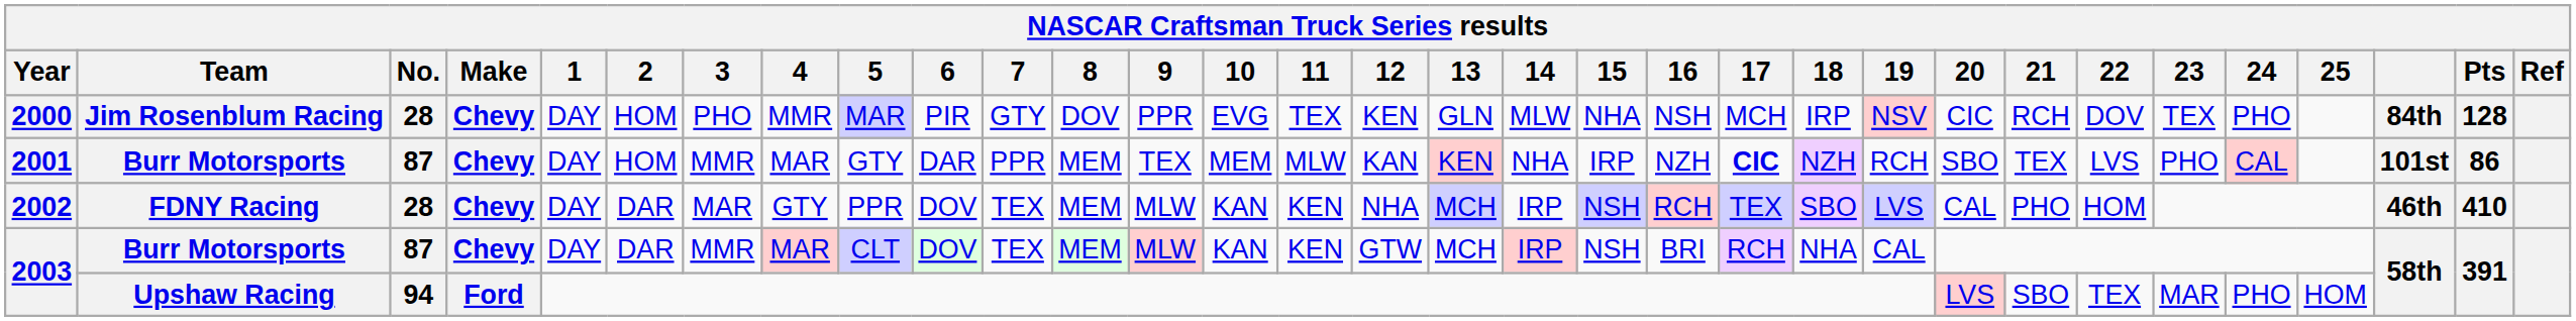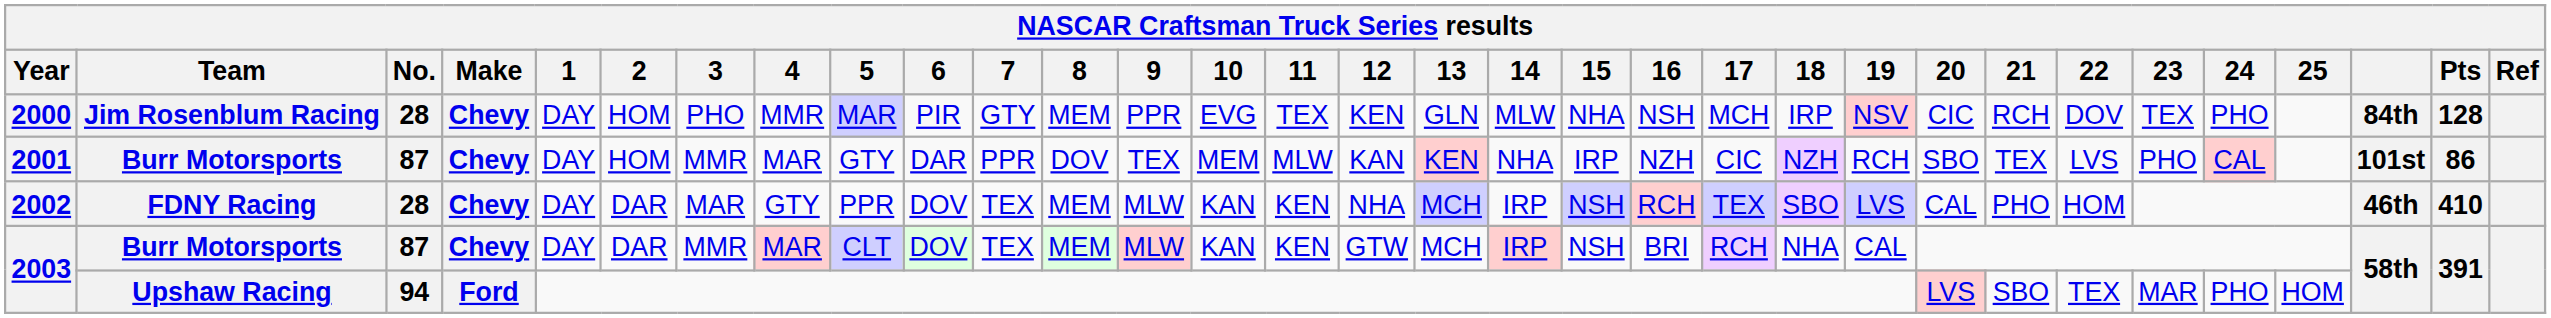 <table class="wikitable" style="text-align:center; font-size:75%">
 <tr>
 <th colspan=32><a href='#'>NASCAR Craftsman Truck Series</a> results</th>
 </tr>
 <tr>
 <th>Year</th>
 <th>Team</th>
 <th>No.</th>
 <th>Make</th>
 <th>1</th>
 <th>2</th>
 <th>3</th>
 <th>4</th>
 <th>5</th>
 <th>6</th>
 <th>7</th>
 <th>8</th>
 <th>9</th>
 <th>10</th>
 <th>11</th>
 <th>12</th>
 <th>13</th>
 <th>14</th>
 <th>15</th>
 <th>16</th>
 <th>17</th>
 <th>18</th>
 <th>19</th>
 <th>20</th>
 <th>21</th>
 <th>22</th>
 <th>23</th>
 <th>24</th>
 <th>25</th>
 <th></th>
 <th>Pts</th>
 <th>Ref</th>
 </tr>
 <tr>
 <th><a href='#'>2000</a></th>
 <th><a href='#'>Jim Rosenblum Racing</a></th>
 <th>28</th>
 <th><a href='#'>Chevy</a></th>
 <td><a href='#'>DAY</a></td>
 <td><a href='#'>HOM</a></td>
 <td><a href='#'>PHO</a></td>
 <td><a href='#'>MMR</a></td>
 <td style="background:#CFCFFF;"><a href='#'>MAR</a><br></td>
 <td><a href='#'>PIR</a></td>
 <td><a href='#'>GTY</a></td>
-<td><a href='#'>DOV</a></td>
+<td><a href='#'>MEM</a></td>
 <td><a href='#'>PPR</a></td>
 <td><a href='#'>EVG</a></td>
 <td><a href='#'>TEX</a></td>
 <td><a href='#'>KEN</a></td>
 <td><a href='#'>GLN</a></td>
 <td><a href='#'>MLW</a></td>
 <td><a href='#'>NHA</a></td>
 <td><a href='#'>NSH</a></td>
 <td><a href='#'>MCH</a></td>
 <td><a href='#'>IRP</a></td>
 <td style="background:#FFCFCF;"><a href='#'>NSV</a><br></td>
 <td><a href='#'>CIC</a></td>
 <td><a href='#'>RCH</a></td>
 <td><a href='#'>DOV</a></td>
 <td><a href='#'>TEX</a></td>
 <td><a href='#'>PHO</a></td>
 <td></td>
 <th>84th</th>
 <th>128</th>
 <th></th>
 </tr>
 <tr>
 <th><a href='#'>2001</a></th>
 <th><a href='#'>Burr Motorsports</a></th>
 <th>87</th>
 <th><a href='#'>Chevy</a></th>
 <td><a href='#'>DAY</a></td>
 <td><a href='#'>HOM</a></td>
 <td><a href='#'>MMR</a></td>
 <td><a href='#'>MAR</a></td>
 <td><a href='#'>GTY</a></td>
 <td><a href='#'>DAR</a></td>
 <td><a href='#'>PPR</a></td>
-<td><a href='#'>MEM</a></td>
+<td><a href='#'>DOV</a></td>
 <td><a href='#'>TEX</a></td>
 <td><a href='#'>MEM</a></td>
 <td><a href='#'>MLW</a></td>
 <td><a href='#'>KAN</a></td>
 <td style="background:#FFCFCF;"><a href='#'>KEN</a><br></td>
 <td><a href='#'>NHA</a></td>
 <td><a href='#'>IRP</a></td>
 <td><a href='#'>NZH</a></td>
-<td><strong><a href='#'>CIC</a></strong></td>
+<td><a href='#'>CIC</a></td>
 <td style="background:#EFCFFF;"><a href='#'>NZH</a><br></td>
 <td><a href='#'>RCH</a></td>
 <td><a href='#'>SBO</a></td>
 <td><a href='#'>TEX</a></td>
 <td><a href='#'>LVS</a></td>
 <td><a href='#'>PHO</a></td>
 <td style="background:#FFCFCF;"><a href='#'>CAL</a><br></td>
 <td></td>
 <th>101st</th>
 <th>86</th>
 <th></th>
 </tr>
 <tr>
 <th><a href='#'>2002</a></th>
 <th><a href='#'>FDNY Racing</a></th>
 <th>28</th>
 <th><a href='#'>Chevy</a></th>
 <td><a href='#'>DAY</a></td>
 <td><a href='#'>DAR</a></td>
 <td><a href='#'>MAR</a></td>
 <td><a href='#'>GTY</a></td>
 <td><a href='#'>PPR</a></td>
 <td><a href='#'>DOV</a></td>
 <td><a href='#'>TEX</a></td>
 <td><a href='#'>MEM</a></td>
 <td><a href='#'>MLW</a></td>
 <td><a href='#'>KAN</a></td>
 <td><a href='#'>KEN</a></td>
 <td><a href='#'>NHA</a></td>
 <td style="background:#CFCFFF;"><a href='#'>MCH</a><br></td>
 <td><a href='#'>IRP</a></td>
 <td style="background:#CFCFFF;"><a href='#'>NSH</a><br></td>
 <td style="background:#FFCFCF;"><a href='#'>RCH</a><br></td>
 <td style="background:#CFCFFF;"><a href='#'>TEX</a><br></td>
 <td style="background:#EFCFFF;"><a href='#'>SBO</a><br></td>
 <td style="background:#CFCFFF;"><a href='#'>LVS</a><br></td>
 <td><a href='#'>CAL</a></td>
 <td><a href='#'>PHO</a></td>
 <td><a href='#'>HOM</a></td>
 <td colspan=3></td>
 <th>46th</th>
 <th>410</th>
 <th></th>
 </tr>
 <tr>
 <th rowspan=2><a href='#'>2003</a></th>
 <th><a href='#'>Burr Motorsports</a></th>
 <th>87</th>
 <th><a href='#'>Chevy</a></th>
 <td><a href='#'>DAY</a></td>
 <td><a href='#'>DAR</a></td>
 <td><a href='#'>MMR</a></td>
 <td style="background:#FFCFCF;"><a href='#'>MAR</a><br></td>
 <td style="background:#CFCFFF;"><a href='#'>CLT</a><br></td>
 <td style="background:#DFFFDF;"><a href='#'>DOV</a><br></td>
 <td><a href='#'>TEX</a></td>
 <td style="background:#DFFFDF;"><a href='#'>MEM</a><br></td>
 <td style="background:#FFCFCF;"><a href='#'>MLW</a><br></td>
 <td><a href='#'>KAN</a></td>
 <td><a href='#'>KEN</a></td>
 <td><a href='#'>GTW</a></td>
 <td><a href='#'>MCH</a></td>
 <td style="background:#FFCFCF;"><a href='#'>IRP</a><br></td>
 <td><a href='#'>NSH</a></td>
 <td><a href='#'>BRI</a></td>
 <td style="background:#EFCFFF;"><a href='#'>RCH</a><br></td>
 <td><a href='#'>NHA</a></td>
 <td><a href='#'>CAL</a></td>
 <td colspan=6></td>
 <th rowspan=2>58th</th>
 <th rowspan=2>391</th>
 <th rowspan=2></th>
 </tr>
 <tr>
 <th><a href='#'>Upshaw Racing</a></th>
 <th>94</th>
 <th><a href='#'>Ford</a></th>
 <td colspan=19></td>
 <td style="background:#FFCFCF;"><a href='#'>LVS</a><br></td>
 <td><a href='#'>SBO</a></td>
 <td><a href='#'>TEX</a></td>
 <td><a href='#'>MAR</a></td>
 <td><a href='#'>PHO</a></td>
 <td><a href='#'>HOM</a></td>
 </tr>
 </table>
